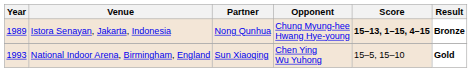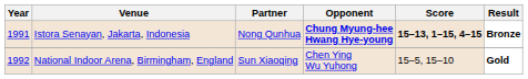 <table class="sortable wikitable" style="font-size: 90%;">
 <tr>
 <th>Year</th>
 <th>Venue</th>
 <th>Partner</th>
 <th>Opponent</th>
 <th>Score</th>
 <th>Result</th>
 </tr>
 <tr style="background:#F3E6D7">
-<td align="center"><a href='#'>1989</a></td>
+<td align="center"><a href='#'>1991</a></td>
 <td align="left"><a href='#'>Istora Senayan</a>, <a href='#'>Jakarta</a>, <a href='#'>Indonesia</a></td>
 <td align="left"> <a href='#'>Nong Qunhua</a></td>
-<td align="left"> <a href='#'>Chung Myung-hee</a><br> <a href='#'>Hwang Hye-young</a></td>
+<td align="left"><strong> <a href='#'>Chung Myung-hee</a><br> <a href='#'>Hwang Hye-young</a></strong></td>
 <td align="left"><strong>15–13, 1–15, 4–15</strong></td>
 <td style="text-align:left; background:white"> <strong>Bronze</strong></td>
 </tr>
 <tr>
 </tr>
 <tr style="background:#F3E6D7">
-<td align="center"><a href='#'>1993</a></td>
+<td align="center"><a href='#'>1992</a></td>
 <td align="left"><a href='#'>National Indoor Arena</a>, <a href='#'>Birmingham</a>, <a href='#'>England</a></td>
 <td align="left"> <a href='#'>Sun Xiaoqing</a></td>
 <td align="left"> <a href='#'>Chen Ying</a><br> <a href='#'>Wu Yuhong</a></td>
 <td align="left">15–5, 15–10</td>
 <td style="text-align:left; background: white"> <strong>Gold</strong></td>
 </tr>
 </table>
